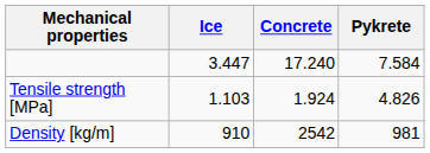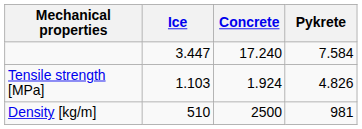 <table class="wikitable" border="1" style="margin: 1em auto 1em auto">
 <tr>
 <th width="150">Mechanical properties</th>
 <th width="75"><a href='#'>Ice</a></th>
 <th width="75"><a href='#'>Concrete</a></th>
 <th width="75">Pykrete</th>
 </tr>
 <tr>
 <td></td>
 <td align="right">3.447</td>
 <td align="right">17.240</td>
 <td align="right">7.584</td>
 </tr>
 <tr>
 <td><a href='#'>Tensile strength</a> &#91;MPa&#93;</td>
 <td align="right">1.103</td>
 <td align="right">1.924</td>
 <td align="right">4.826</td>
 </tr>
 <tr>
 <td><a href='#'>Density</a> [kg/m]</td>
-<td align="right">910</td>
-<td align="right">2542</td>
+<td align="right">510</td>
+<td align="right">2500</td>
 <td align="right">981</td>
 </tr>
 </table>
